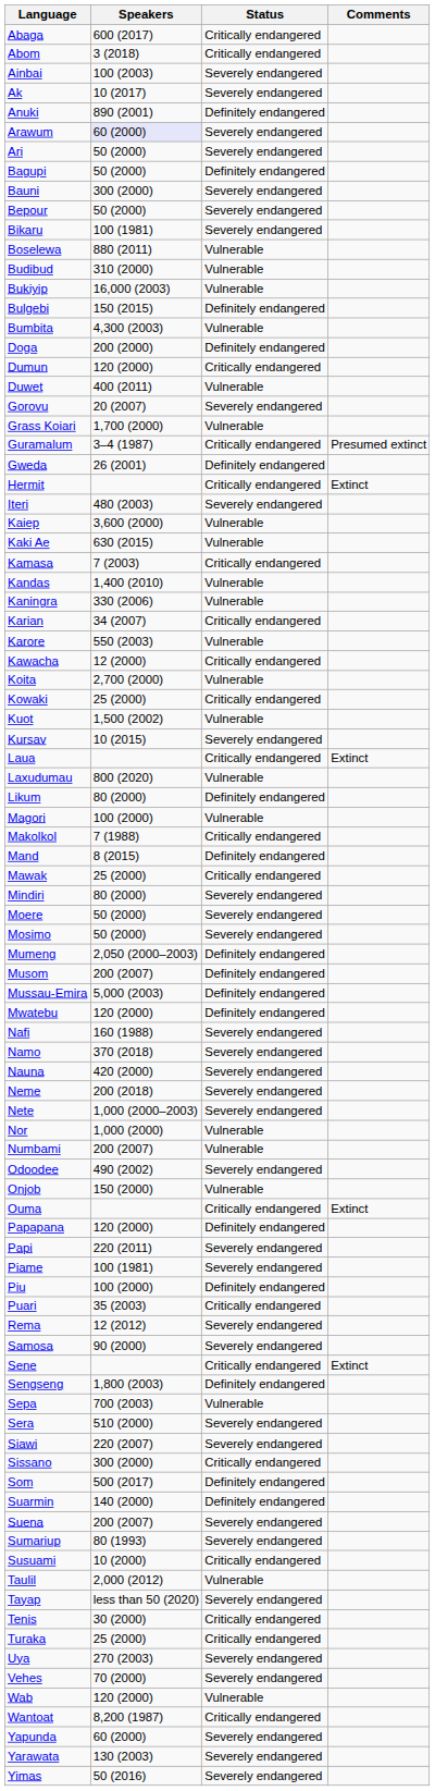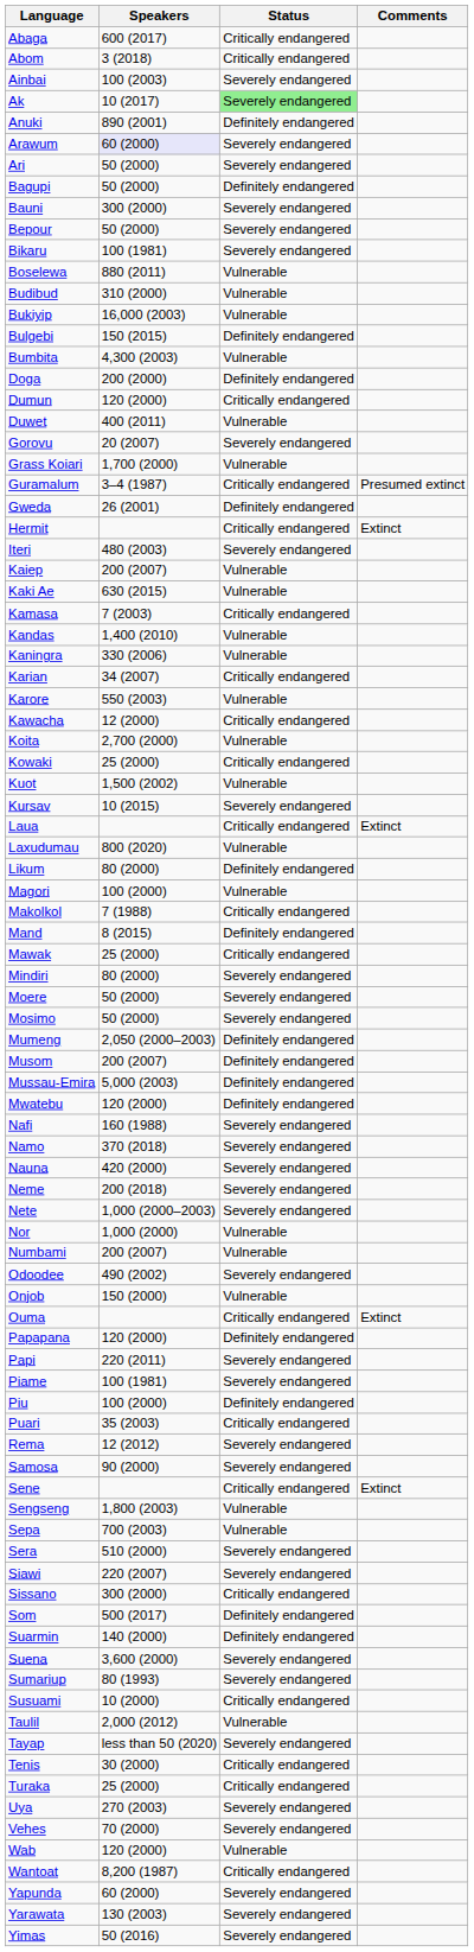 <table class="sortable wikitable" align="center" style="font-size:90%">
 <tr>
 <th>Language</th>
 <th>Speakers</th>
 <th>Status</th>
 <th>Comments</th>
 </tr>
 <tr>
 <td><a href='#'>Abaga</a></td>
 <td>600 (2017)</td>
 <td>Critically endangered</td>
 <td></td>
 </tr>
 <tr>
 <td><a href='#'>Abom</a></td>
 <td>3 (2018)</td>
 <td>Critically endangered</td>
 <td></td>
 </tr>
 <tr>
 <td><a href='#'>Ainbai</a></td>
 <td>100 (2003)</td>
 <td>Severely endangered</td>
 <td></td>
 </tr>
 <tr>
 <td><a href='#'>Ak</a></td>
 <td>10 (2017)</td>
-<td>Severely endangered</td>
+<td style="background: lightgreen;">Severely endangered</td>
 <td></td>
 </tr>
 <tr>
 <td><a href='#'>Anuki</a></td>
 <td>890 (2001)</td>
 <td>Definitely endangered</td>
 <td></td>
 </tr>
 <tr>
 <td><a href='#'>Arawum</a></td>
 <td style="background: lavender;">60 (2000)</td>
 <td>Severely endangered</td>
 <td></td>
 </tr>
 <tr>
 <td><a href='#'>Ari</a></td>
 <td>50 (2000)</td>
 <td>Severely endangered</td>
 <td></td>
 </tr>
 <tr>
 <td><a href='#'>Bagupi</a></td>
 <td>50 (2000)</td>
 <td>Definitely endangered</td>
 <td></td>
 </tr>
 <tr>
 <td><a href='#'>Bauni</a></td>
 <td>300 (2000)</td>
 <td>Severely endangered</td>
 <td></td>
 </tr>
 <tr>
 <td><a href='#'>Bepour</a></td>
 <td>50 (2000)</td>
 <td>Severely endangered</td>
 <td></td>
 </tr>
 <tr>
 <td><a href='#'>Bikaru</a></td>
 <td>100 (1981)</td>
 <td>Severely endangered</td>
 <td></td>
 </tr>
 <tr>
 <td><a href='#'>Boselewa</a></td>
 <td>880 (2011)</td>
 <td>Vulnerable</td>
 <td></td>
 </tr>
 <tr>
 <td><a href='#'>Budibud</a></td>
 <td>310 (2000)</td>
 <td>Vulnerable</td>
 <td></td>
 </tr>
 <tr>
 <td><a href='#'>Bukiyip</a></td>
 <td>16,000 (2003)</td>
 <td>Vulnerable</td>
 <td></td>
 </tr>
 <tr>
 <td><a href='#'>Bulgebi</a></td>
 <td>150 (2015)</td>
 <td>Definitely endangered</td>
 <td></td>
 </tr>
 <tr>
 <td><a href='#'>Bumbita</a></td>
 <td>4,300 (2003)</td>
 <td>Vulnerable</td>
 <td></td>
 </tr>
 <tr>
 <td><a href='#'>Doga</a></td>
 <td>200 (2000)</td>
 <td>Definitely endangered</td>
 <td></td>
 </tr>
 <tr>
 <td><a href='#'>Dumun</a></td>
 <td>120 (2000)</td>
 <td>Critically endangered</td>
 <td></td>
 </tr>
 <tr>
 <td><a href='#'>Duwet</a></td>
 <td>400 (2011)</td>
 <td>Vulnerable</td>
 <td></td>
 </tr>
 <tr>
 <td><a href='#'>Gorovu</a></td>
 <td>20 (2007)</td>
 <td>Severely endangered</td>
 <td></td>
 </tr>
 <tr>
 <td><a href='#'>Grass Koiari</a></td>
 <td>1,700 (2000)</td>
 <td>Vulnerable</td>
 <td></td>
 </tr>
 <tr>
 <td><a href='#'>Guramalum</a></td>
 <td>3–4 (1987)</td>
 <td>Critically endangered</td>
 <td>Presumed extinct</td>
 </tr>
 <tr>
 <td><a href='#'>Gweda</a></td>
 <td>26 (2001)</td>
 <td>Definitely endangered</td>
 <td></td>
 </tr>
 <tr>
 <td><a href='#'>Hermit</a></td>
 <td></td>
 <td>Critically endangered</td>
 <td>Extinct</td>
 </tr>
 <tr>
 <td><a href='#'>Iteri</a></td>
 <td>480 (2003)</td>
 <td>Severely endangered</td>
 <td></td>
 </tr>
 <tr>
 <td><a href='#'>Kaiep</a></td>
-<td>3,600 (2000)</td>
+<td>200 (2007)</td>
 <td>Vulnerable</td>
 <td></td>
 </tr>
 <tr>
 <td><a href='#'>Kaki Ae</a></td>
 <td>630 (2015)</td>
 <td>Vulnerable</td>
 <td></td>
 </tr>
 <tr>
 <td><a href='#'>Kamasa</a></td>
 <td>7 (2003)</td>
 <td>Critically endangered</td>
 <td></td>
 </tr>
 <tr>
 <td><a href='#'>Kandas</a></td>
 <td>1,400 (2010)</td>
 <td>Vulnerable</td>
 <td></td>
 </tr>
 <tr>
 <td><a href='#'>Kaningra</a></td>
 <td>330 (2006)</td>
 <td>Vulnerable</td>
 <td></td>
 </tr>
 <tr>
 <td><a href='#'>Karian</a></td>
 <td>34 (2007)</td>
 <td>Critically endangered</td>
 <td></td>
 </tr>
 <tr>
 <td><a href='#'>Karore</a></td>
 <td>550 (2003)</td>
 <td>Vulnerable</td>
 <td></td>
 </tr>
 <tr>
 <td><a href='#'>Kawacha</a></td>
 <td>12 (2000)</td>
 <td>Critically endangered</td>
 <td></td>
 </tr>
 <tr>
 <td><a href='#'>Koita</a></td>
 <td>2,700 (2000)</td>
 <td>Vulnerable</td>
 <td></td>
 </tr>
 <tr>
 <td><a href='#'>Kowaki</a></td>
 <td>25 (2000)</td>
 <td>Critically endangered</td>
 <td></td>
 </tr>
 <tr>
 <td><a href='#'>Kuot</a></td>
 <td>1,500 (2002)</td>
 <td>Vulnerable</td>
 <td></td>
 </tr>
 <tr>
 <td><a href='#'>Kursav</a></td>
 <td>10 (2015)</td>
 <td>Severely endangered</td>
 <td></td>
 </tr>
 <tr>
 <td><a href='#'>Laua</a></td>
 <td></td>
 <td>Critically endangered</td>
 <td>Extinct</td>
 </tr>
 <tr>
 <td><a href='#'>Laxudumau</a></td>
 <td>800 (2020)</td>
 <td>Vulnerable</td>
 <td></td>
 </tr>
 <tr>
 <td><a href='#'>Likum</a></td>
 <td>80 (2000)</td>
 <td>Definitely endangered</td>
 <td></td>
 </tr>
 <tr>
 <td><a href='#'>Magori</a></td>
 <td>100 (2000)</td>
 <td>Vulnerable</td>
 <td></td>
 </tr>
 <tr>
 <td><a href='#'>Makolkol</a></td>
 <td>7 (1988)</td>
 <td>Critically endangered</td>
 <td></td>
 </tr>
 <tr>
 <td><a href='#'>Mand</a></td>
 <td>8 (2015)</td>
 <td>Definitely endangered</td>
 <td></td>
 </tr>
 <tr>
 <td><a href='#'>Mawak</a></td>
 <td>25 (2000)</td>
 <td>Critically endangered</td>
 <td></td>
 </tr>
 <tr>
 <td><a href='#'>Mindiri</a></td>
 <td>80 (2000)</td>
 <td>Severely endangered</td>
 <td></td>
 </tr>
 <tr>
 <td><a href='#'>Moere</a></td>
 <td>50 (2000)</td>
 <td>Severely endangered</td>
 <td></td>
 </tr>
 <tr>
 <td><a href='#'>Mosimo</a></td>
 <td>50 (2000)</td>
 <td>Severely endangered</td>
 <td></td>
 </tr>
 <tr>
 <td><a href='#'>Mumeng</a></td>
 <td>2,050 (2000–2003)</td>
 <td>Definitely endangered</td>
 <td></td>
 </tr>
 <tr>
 <td><a href='#'>Musom</a></td>
 <td>200 (2007)</td>
 <td>Definitely endangered</td>
 <td></td>
 </tr>
 <tr>
 <td><a href='#'>Mussau-Emira</a></td>
 <td>5,000 (2003)</td>
 <td>Definitely endangered</td>
 <td></td>
 </tr>
 <tr>
 <td><a href='#'>Mwatebu</a></td>
 <td>120 (2000)</td>
 <td>Definitely endangered</td>
 <td></td>
 </tr>
 <tr>
 <td><a href='#'>Nafi</a></td>
 <td>160 (1988)</td>
 <td>Severely endangered</td>
 <td></td>
 </tr>
 <tr>
 <td><a href='#'>Namo</a></td>
 <td>370 (2018)</td>
 <td>Severely endangered</td>
 <td></td>
 </tr>
 <tr>
 <td><a href='#'>Nauna</a></td>
 <td>420 (2000)</td>
 <td>Severely endangered</td>
 <td></td>
 </tr>
 <tr>
 <td><a href='#'>Neme</a></td>
 <td>200 (2018)</td>
 <td>Severely endangered</td>
 <td></td>
 </tr>
 <tr>
 <td><a href='#'>Nete</a></td>
 <td>1,000 (2000–2003)</td>
 <td>Severely endangered</td>
 <td></td>
 </tr>
 <tr>
 <td><a href='#'>Nor</a></td>
 <td>1,000 (2000)</td>
 <td>Vulnerable</td>
 <td></td>
 </tr>
 <tr>
 <td><a href='#'>Numbami</a></td>
 <td>200 (2007)</td>
 <td>Vulnerable</td>
 <td></td>
 </tr>
 <tr>
 <td><a href='#'>Odoodee</a></td>
 <td>490 (2002)</td>
 <td>Severely endangered</td>
 <td></td>
 </tr>
 <tr>
 <td><a href='#'>Onjob</a></td>
 <td>150 (2000)</td>
 <td>Vulnerable</td>
 <td></td>
 </tr>
 <tr>
 <td><a href='#'>Ouma</a></td>
 <td></td>
 <td>Critically endangered</td>
 <td>Extinct</td>
 </tr>
 <tr>
 <td><a href='#'>Papapana</a></td>
 <td>120 (2000)</td>
 <td>Definitely endangered</td>
 <td></td>
 </tr>
 <tr>
 <td><a href='#'>Papi</a></td>
 <td>220 (2011)</td>
 <td>Severely endangered</td>
 <td></td>
 </tr>
 <tr>
 <td><a href='#'>Piame</a></td>
 <td>100 (1981)</td>
 <td>Severely endangered</td>
 <td></td>
 </tr>
 <tr>
 <td><a href='#'>Piu</a></td>
 <td>100 (2000)</td>
 <td>Definitely endangered</td>
 <td></td>
 </tr>
 <tr>
 <td><a href='#'>Puari</a></td>
 <td>35 (2003)</td>
 <td>Critically endangered</td>
 <td></td>
 </tr>
 <tr>
 <td><a href='#'>Rema</a></td>
 <td>12 (2012)</td>
 <td>Severely endangered</td>
 <td></td>
 </tr>
 <tr>
 <td><a href='#'>Samosa</a></td>
 <td>90 (2000)</td>
 <td>Severely endangered</td>
 <td></td>
 </tr>
 <tr>
 <td><a href='#'>Sene</a></td>
 <td></td>
 <td>Critically endangered</td>
 <td>Extinct</td>
 </tr>
 <tr>
 <td><a href='#'>Sengseng</a></td>
 <td>1,800 (2003)</td>
-<td>Definitely endangered</td>
+<td>Vulnerable</td>
 <td></td>
 </tr>
 <tr>
 <td><a href='#'>Sepa</a></td>
 <td>700 (2003)</td>
 <td>Vulnerable</td>
 <td></td>
 </tr>
 <tr>
 <td><a href='#'>Sera</a></td>
 <td>510 (2000)</td>
 <td>Severely endangered</td>
 <td></td>
 </tr>
 <tr>
 <td><a href='#'>Siawi</a></td>
 <td>220 (2007)</td>
 <td>Severely endangered</td>
 <td></td>
 </tr>
 <tr>
 <td><a href='#'>Sissano</a></td>
 <td>300 (2000)</td>
 <td>Critically endangered</td>
 <td></td>
 </tr>
 <tr>
 <td><a href='#'>Som</a></td>
 <td>500 (2017)</td>
 <td>Definitely endangered</td>
 <td></td>
 </tr>
 <tr>
 <td><a href='#'>Suarmin</a></td>
 <td>140 (2000)</td>
 <td>Definitely endangered</td>
 <td></td>
 </tr>
 <tr>
 <td><a href='#'>Suena</a></td>
-<td>200 (2007)</td>
+<td>3,600 (2000)</td>
 <td>Severely endangered</td>
 <td></td>
 </tr>
 <tr>
 <td><a href='#'>Sumariup</a></td>
 <td>80 (1993)</td>
 <td>Severely endangered</td>
 <td></td>
 </tr>
 <tr>
 <td><a href='#'>Susuami</a></td>
 <td>10 (2000)</td>
 <td>Critically endangered</td>
 <td></td>
 </tr>
 <tr>
 <td><a href='#'>Taulil</a></td>
 <td>2,000 (2012)</td>
 <td>Vulnerable</td>
 <td></td>
 </tr>
 <tr>
 <td><a href='#'>Tayap</a></td>
 <td>less than 50 (2020)</td>
 <td>Severely endangered</td>
 <td></td>
 </tr>
 <tr>
 <td><a href='#'>Tenis</a></td>
 <td>30 (2000)</td>
 <td>Critically endangered</td>
 <td></td>
 </tr>
 <tr>
 <td><a href='#'>Turaka</a></td>
 <td>25 (2000)</td>
 <td>Critically endangered</td>
 <td></td>
 </tr>
 <tr>
 <td><a href='#'>Uya</a></td>
 <td>270 (2003)</td>
 <td>Severely endangered</td>
 <td></td>
 </tr>
 <tr>
 <td><a href='#'>Vehes</a></td>
 <td>70 (2000)</td>
 <td>Severely endangered</td>
 <td></td>
 </tr>
 <tr>
 <td><a href='#'>Wab</a></td>
 <td>120 (2000)</td>
 <td>Vulnerable</td>
 <td></td>
 </tr>
 <tr>
 <td><a href='#'>Wantoat</a></td>
 <td>8,200 (1987)</td>
 <td>Critically endangered</td>
 <td></td>
 </tr>
 <tr>
 <td><a href='#'>Yapunda</a></td>
 <td>60 (2000)</td>
 <td>Severely endangered</td>
 <td></td>
 </tr>
 <tr>
 <td><a href='#'>Yarawata</a></td>
 <td>130 (2003)</td>
 <td>Severely endangered</td>
 <td></td>
 </tr>
 <tr>
 <td><a href='#'>Yimas</a></td>
 <td>50 (2016)</td>
 <td>Severely endangered</td>
 <td></td>
 </tr>
 </table>
